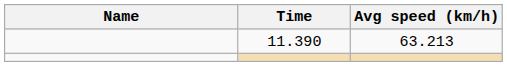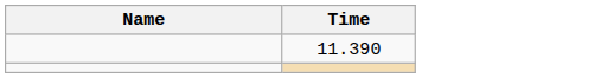 <table class="wikitable sortable" style="text-align:center;">
 <tr>
 <th style="width:15em">Name</th>
 <th style="width:7em">Time</th>
-<th>Avg speed (km/h)</th>
 </tr>
 <tr>
 <td align=left></td>
 <td>11.390</td>
-<td>63.213</td>
 </tr>
 <tr>
 <td align=left></td>
 <td bgcolor=wheat></td>
-<td bgcolor=wheat></td>
 </tr>
 </table>
